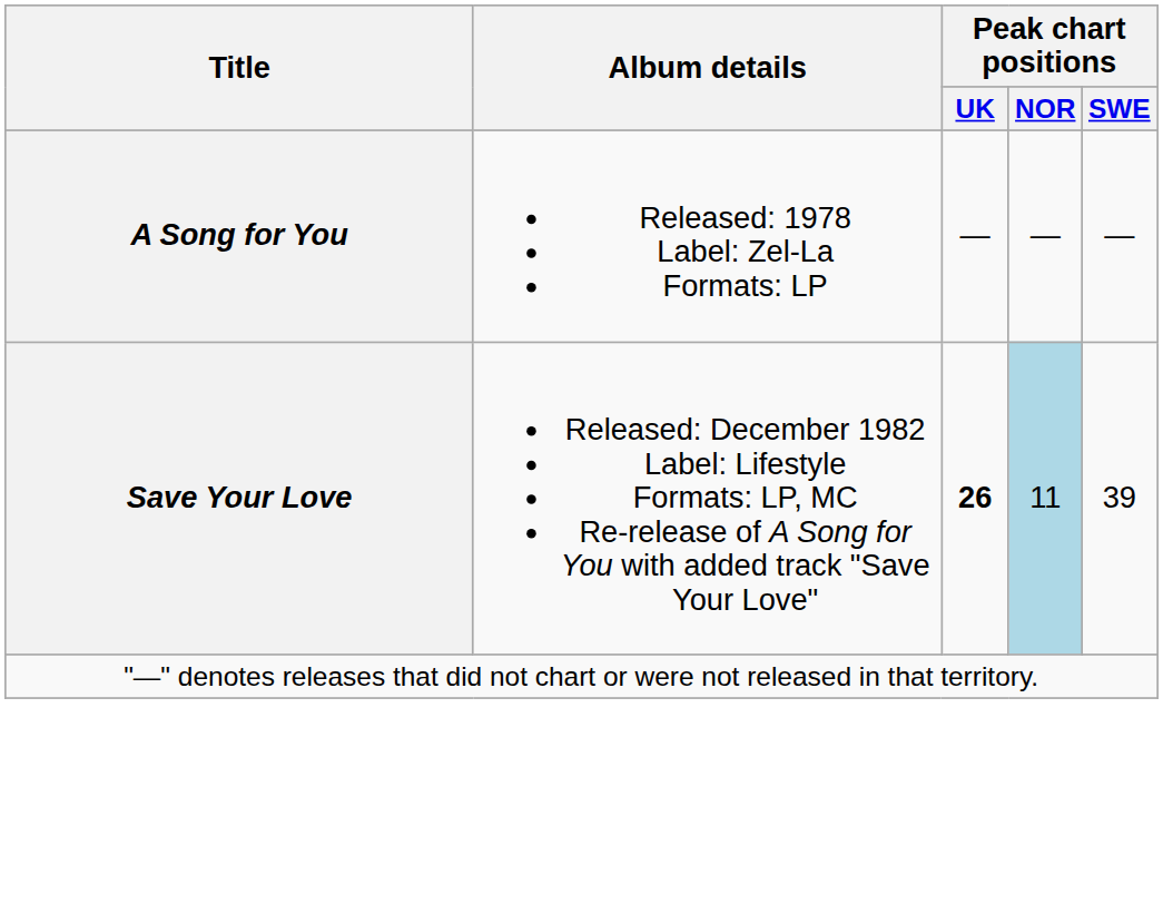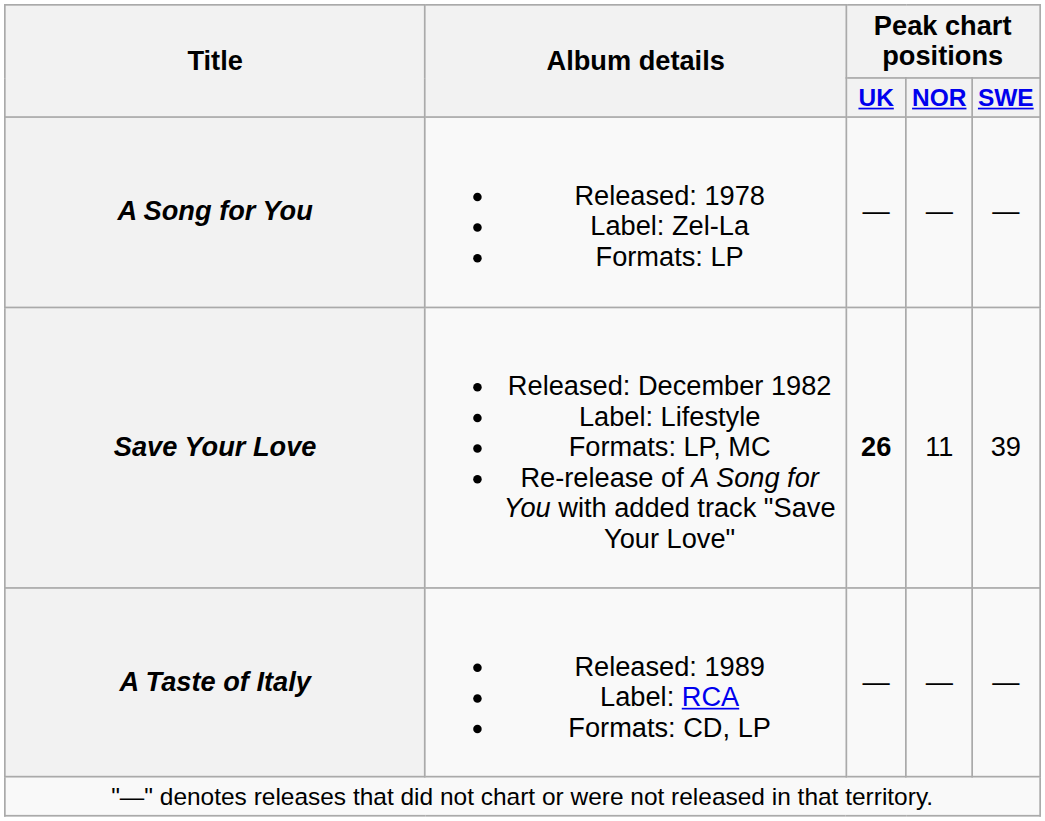 <table class="wikitable plainrowheaders" style="text-align:center;">
 <tr>
 <th rowspan="2" scope="col" style="width:15em;">Title</th>
 <th rowspan="2" scope="col" style="width:15em;">Album details</th>
 <th colspan="3">Peak chart positions</th>
 </tr>
 <tr>
 <th scope="col" style="width:2em;font-size:90%;"><a href='#'>UK</a><br></th>
 <th scope="col" style="width:2em;font-size:90%;"><a href='#'>NOR</a><br></th>
 <th scope="col" style="width:2em;font-size:90%;"><a href='#'>SWE</a><br></th>
 </tr>
 <tr>
 <th scope="row"><em>A Song for You</em></th>
 <td><br><ul><li>Released: 1978</li><li>Label: Zel-La</li><li>Formats: LP</li></ul></td>
 <td>—</td>
 <td>—</td>
 <td>—</td>
 </tr>
 <tr>
 <th scope="row"><em>Save Your Love</em></th>
 <td><br><ul><li>Released: December 1982</li><li>Label: Lifestyle</li><li>Formats: LP, MC</li><li>Re-release of <em>A Song for You</em> with added track "Save Your Love"</li></ul></td>
 <td><strong>26</strong></td>
-<td style="background: lightblue;">11</td>
+<td>11</td>
 <td>39</td>
+</tr>
+<tr>
+<th scope="row"><em>A Taste of Italy</em></th>
+<td><br><ul><li>Released: 1989</li><li>Label: <a href='#'>RCA</a></li><li>Formats: CD, LP</li></ul></td>
+<td>—</td>
+<td>—</td>
+<td>—</td>
 </tr>
 <tr>
 <td colspan="5" style="font-size:90%">"—" denotes releases that did not chart or were not released in that territory.</td>
 </tr>
 </table>
